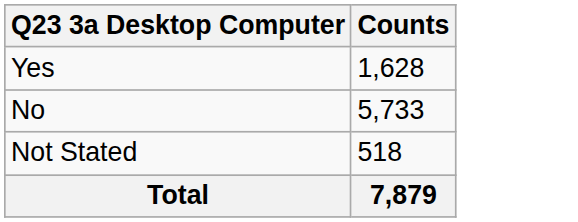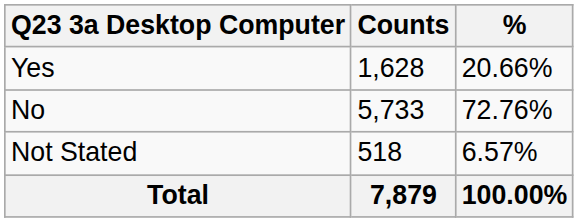 <table class="wikitable sortable">
 <tr>
 <th>Q23 3a Desktop Computer</th>
 <th>Counts</th>
+<th>%</th>
 </tr>
 <tr>
 <td>Yes</td>
 <td>1,628</td>
+<td>20.66%</td>
 </tr>
 <tr>
 <td>No</td>
 <td>5,733</td>
+<td>72.76%</td>
 </tr>
 <tr>
 <td>Not Stated</td>
 <td>518</td>
+<td>6.57%</td>
 </tr>
 <tr>
 <th>Total</th>
 <th>7,879</th>
+<th>100.00%</th>
 </tr>
 </table>
